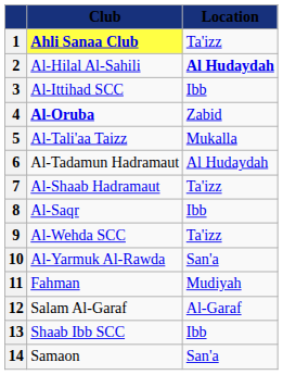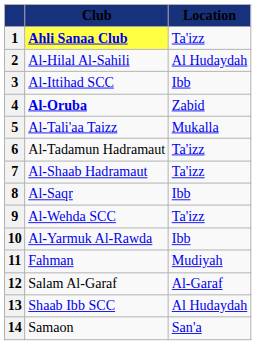 <table class="wikitable sortable" style="text-align:left">
 <tr>
 <th style="background:#17317c;"></th>
 <th style="background:#17317c;"><span>Club</span></th>
 <th style="background:#17317c;"><span>Location</span></th>
 </tr>
 <tr>
 <th>1</th>
 <td bgcolor=#ffff44><strong><a href='#'>Ahli Sanaa Club</a></strong></td>
 <td><a href='#'>Ta'izz</a></td>
 </tr>
 <tr>
 <th>2</th>
 <td><a href='#'>Al-Hilal Al-Sahili</a></td>
-<td><strong><a href='#'>Al Hudaydah</a></strong></td>
+<td><a href='#'>Al Hudaydah</a></td>
 </tr>
 <tr>
 <th>3</th>
 <td><a href='#'>Al-Ittihad SCC</a></td>
 <td><a href='#'>Ibb</a></td>
 </tr>
 <tr>
 <th>4</th>
 <td><strong><a href='#'>Al-Oruba</a></strong></td>
 <td><a href='#'>Zabid</a></td>
 </tr>
 <tr>
 <th>5</th>
 <td><a href='#'>Al-Tali'aa Taizz</a></td>
 <td><a href='#'>Mukalla</a></td>
 </tr>
 <tr>
 <th>6</th>
 <td>Al-Tadamun Hadramaut</td>
-<td><a href='#'>Al Hudaydah</a></td>
+<td><a href='#'>Ta'izz</a></td>
 </tr>
 <tr>
 <th>7</th>
 <td><a href='#'>Al-Shaab Hadramaut</a></td>
 <td><a href='#'>Ta'izz</a></td>
 </tr>
 <tr>
 <th>8</th>
 <td><a href='#'>Al-Saqr</a></td>
 <td><a href='#'>Ibb</a></td>
 </tr>
 <tr>
 <th>9</th>
 <td><a href='#'>Al-Wehda SCC</a></td>
 <td><a href='#'>Ta'izz</a></td>
 </tr>
 <tr>
 <th>10</th>
 <td><a href='#'>Al-Yarmuk Al-Rawda</a></td>
-<td><a href='#'>San'a</a></td>
+<td><a href='#'>Ibb</a></td>
 </tr>
 <tr>
 <th>11</th>
 <td><a href='#'>Fahman</a></td>
 <td><a href='#'>Mudiyah</a></td>
 </tr>
 <tr>
 <th>12</th>
 <td>Salam Al-Garaf</td>
 <td><a href='#'>Al-Garaf</a></td>
 </tr>
 <tr>
 <th>13</th>
 <td><a href='#'>Shaab Ibb SCC</a></td>
-<td><a href='#'>Ibb</a></td>
+<td><a href='#'>Al Hudaydah</a></td>
 </tr>
 <tr>
 <th>14</th>
 <td>Samaon</td>
 <td><a href='#'>San'a</a></td>
 </tr>
 </table>
